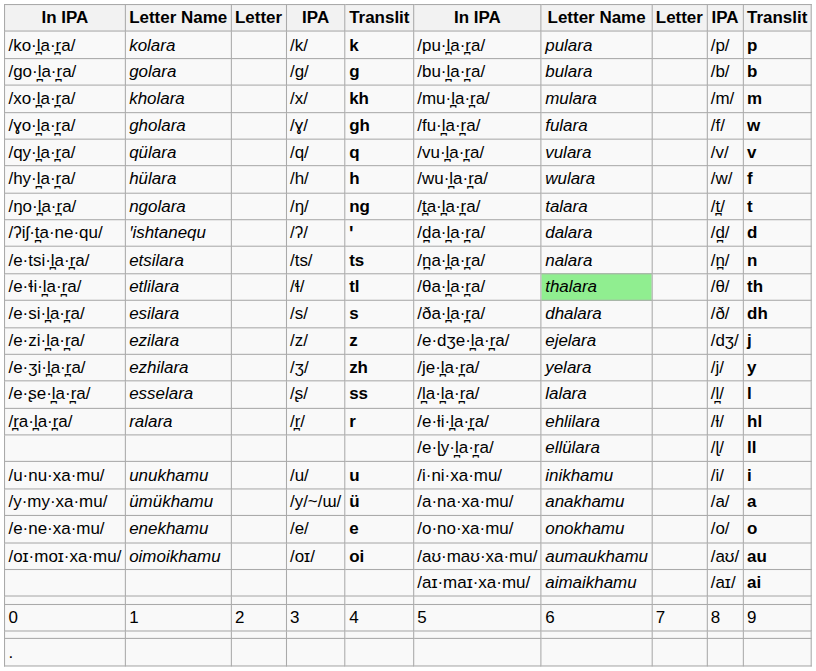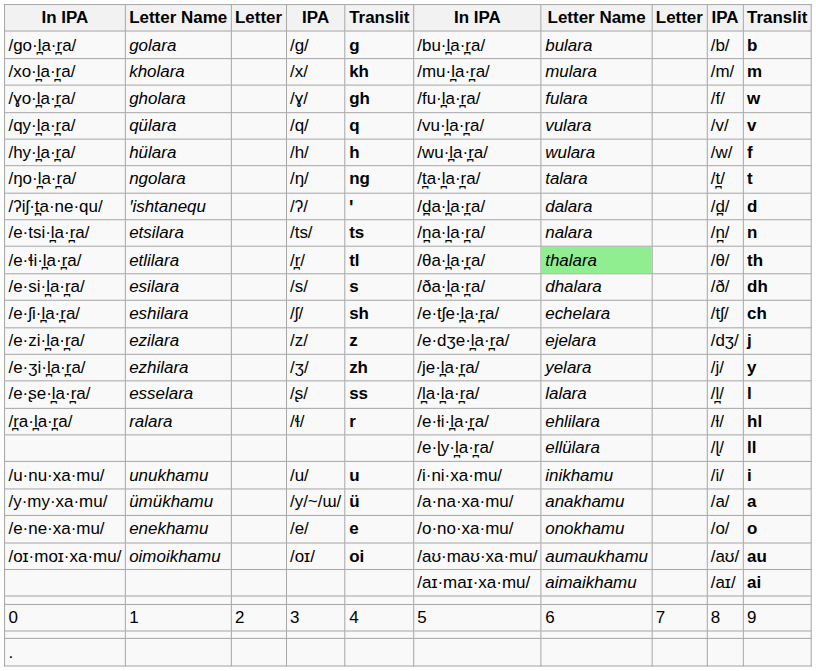 <table class="wikitable">
 <tr>
 <th>In IPA</th>
 <th>Letter Name</th>
 <th>Letter</th>
 <th>IPA</th>
 <th>Translit</th>
 <th>In IPA</th>
 <th>Letter Name</th>
 <th>Letter</th>
 <th>IPA</th>
 <th>Translit</th>
-</tr>
-<tr>
-<td>/ko·l̪a·r̪a/</td>
-<td><em>kolara</em></td>
-<td></td>
-<td>/k/</td>
-<td><strong>k</strong></td>
-<td>/pu·l̪a·r̪a/</td>
-<td><em>pulara</em></td>
-<td></td>
-<td>/p/</td>
-<td><strong>p</strong></td>
 </tr>
 <tr>
 <td>/ɡo·l̪a·r̪a/</td>
 <td><em>golara</em></td>
 <td></td>
 <td>/ɡ/</td>
 <td><strong>g</strong></td>
 <td>/bu·l̪a·r̪a/</td>
 <td><em>bulara</em></td>
 <td></td>
 <td>/b/</td>
 <td><strong>b</strong></td>
 </tr>
 <tr>
 <td>/xo·l̪a·r̪a/</td>
 <td><em>kholara</em></td>
 <td></td>
 <td>/x/</td>
 <td><strong>kh</strong></td>
 <td>/mu·l̪a·r̪a/</td>
 <td><em>mulara</em></td>
 <td></td>
 <td>/m/</td>
 <td><strong>m</strong></td>
 </tr>
 <tr>
 <td>/ɣo·l̪a·r̪a/</td>
 <td><em>gholara</em></td>
 <td></td>
 <td>/ɣ/</td>
 <td><strong>gh</strong></td>
 <td>/fu·l̪a·r̪a/</td>
 <td><em>fulara</em></td>
 <td></td>
 <td>/f/</td>
 <td><strong>w</strong></td>
 </tr>
 <tr>
 <td>/qy·l̪a·r̪a/</td>
 <td><em>qülara</em></td>
 <td></td>
 <td>/q/</td>
 <td><strong>q</strong></td>
 <td>/vu·l̪a·r̪a/</td>
 <td><em>vulara</em></td>
 <td></td>
 <td>/v/</td>
 <td><strong>v</strong></td>
 </tr>
 <tr>
 <td>/hy·l̪a·r̪a/</td>
 <td><em>hülara</em></td>
 <td></td>
 <td>/h/</td>
 <td><strong>h</strong></td>
 <td>/wu·l̪a·r̪a/</td>
 <td><em>wulara</em></td>
 <td></td>
 <td>/w/</td>
 <td><strong>f</strong></td>
 </tr>
 <tr>
 <td>/ŋo·l̪a·r̪a/</td>
 <td><em>ngolara</em></td>
 <td></td>
 <td>/ŋ/</td>
 <td><strong>ng</strong></td>
 <td>/t̪a·l̪a·r̪a/</td>
 <td><em>talara</em></td>
 <td></td>
 <td>/t̪/</td>
 <td><strong>t</strong></td>
 </tr>
 <tr>
 <td>/ʔiʃ·t̪a·ne·qu/</td>
 <td><em>ꞌishtanequ</em></td>
 <td></td>
 <td>/ʔ/</td>
 <td><strong>ꞌ</strong></td>
 <td>/d̪a·l̪a·r̪a/</td>
 <td><em>dalara</em></td>
 <td></td>
 <td>/d̪/</td>
 <td><strong>d</strong></td>
 </tr>
 <tr>
 <td>/e·tsi·l̪a·r̪a/</td>
 <td><em>etsilara</em></td>
 <td></td>
 <td>/ts/</td>
 <td><strong>ts</strong></td>
 <td>/n̪a·l̪a·r̪a/</td>
 <td><em>nalara</em></td>
 <td></td>
 <td>/n̪/</td>
 <td><strong>n</strong></td>
 </tr>
 <tr>
 <td>/e·ɬi·l̪a·r̪a/</td>
 <td><em>etlilara</em></td>
 <td></td>
-<td>/ɬ/</td>
+<td>/r̪/</td>
 <td><strong>tl</strong></td>
 <td>/θa·l̪a·r̪a/</td>
 <td style="background: lightgreen;"><em>thalara</em></td>
 <td></td>
 <td>/θ/</td>
 <td><strong>th</strong></td>
 </tr>
 <tr>
 <td>/e·si·l̪a·r̪a/</td>
 <td><em>esilara</em></td>
 <td></td>
 <td>/s/</td>
 <td><strong>s</strong></td>
 <td>/ða·l̪a·r̪a/</td>
 <td><em>dhalara</em></td>
 <td></td>
 <td>/ð/</td>
 <td><strong>dh</strong></td>
+</tr>
+<tr>
+<td>/e·ʃi·l̪a·r̪a/</td>
+<td><em>eshilara</em></td>
+<td></td>
+<td>/ʃ/</td>
+<td><strong>sh</strong></td>
+<td>/e·tʃe·l̪a·r̪a/</td>
+<td><em>echelara</em></td>
+<td></td>
+<td>/tʃ/</td>
+<td><strong>ch</strong></td>
 </tr>
 <tr>
 <td>/e·zi·l̪a·r̪a/</td>
 <td><em>ezilara</em></td>
 <td></td>
 <td>/z/</td>
 <td><strong>z</strong></td>
 <td>/e·dʒe·l̪a·r̪a/</td>
 <td><em>ejelara</em></td>
 <td></td>
 <td>/dʒ/</td>
 <td><strong>j</strong></td>
 </tr>
 <tr>
 <td>/e·ʒi·l̪a·r̪a/</td>
 <td><em>ezhilara</em></td>
 <td></td>
 <td>/ʒ/</td>
 <td><strong>zh</strong></td>
 <td>/je·l̪a·r̪a/</td>
 <td><em>yelara</em></td>
 <td></td>
 <td>/j/</td>
 <td><strong>y</strong></td>
 </tr>
 <tr>
 <td>/e·ʂe·l̪a·r̪a/</td>
 <td><em>esselara</em></td>
 <td></td>
 <td>/ʂ/</td>
 <td><strong>ss</strong></td>
 <td>/l̪a·l̪a·r̪a/</td>
 <td><em>lalara</em></td>
 <td></td>
 <td>/l̪/</td>
 <td><strong>l</strong></td>
 </tr>
 <tr>
 <td>/r̪a·l̪a·r̪a/</td>
 <td><em>ralara</em></td>
 <td></td>
-<td>/r̪/</td>
+<td>/ɬ/</td>
 <td><strong>r</strong></td>
 <td>/e·ƚi·l̪a·r̪a/</td>
 <td><em>ehlilara</em></td>
 <td></td>
 <td>/ƚ/</td>
 <td><strong>hl</strong></td>
 </tr>
 <tr>
 <td></td>
 <td></td>
 <td></td>
 <td></td>
 <td></td>
 <td>/e·ɭy·l̪a·r̪a/</td>
 <td><em>ellülara</em></td>
 <td></td>
 <td>/ɭ/</td>
 <td><strong>ll</strong></td>
 </tr>
 <tr>
 <td>/u·nu·xa·mu/</td>
 <td><em>unukhamu</em></td>
 <td></td>
 <td>/u/</td>
 <td><strong>u</strong></td>
 <td>/i·ni·xa·mu/</td>
 <td><em>inikhamu</em></td>
 <td></td>
 <td>/i/</td>
 <td><strong>i</strong></td>
 </tr>
 <tr>
 <td>/y·my·xa·mu/</td>
 <td><em>ümükhamu</em></td>
 <td></td>
 <td>/y/~/ɯ/</td>
 <td><strong>ü</strong></td>
 <td>/a·na·xa·mu/</td>
 <td><em>anakhamu</em></td>
 <td></td>
 <td>/a/</td>
 <td><strong>a</strong></td>
 </tr>
 <tr>
 <td>/e·ne·xa·mu/</td>
 <td><em>enekhamu</em></td>
 <td></td>
 <td>/e/</td>
 <td><strong>e</strong></td>
 <td>/o·no·xa·mu/</td>
 <td><em>onokhamu</em></td>
 <td></td>
 <td>/o/</td>
 <td><strong>o</strong></td>
 </tr>
 <tr>
 <td>/oɪ·moɪ·xa·mu/</td>
 <td><em>oimoikhamu</em></td>
 <td></td>
 <td>/oɪ/</td>
 <td><strong>oi</strong></td>
 <td>/aʊ·maʊ·xa·mu/</td>
 <td><em>aumaukhamu</em></td>
 <td></td>
 <td>/aʊ/</td>
 <td><strong>au</strong></td>
 </tr>
 <tr>
 <td></td>
 <td></td>
 <td></td>
 <td></td>
 <td></td>
 <td>/aɪ·maɪ·xa·mu/</td>
 <td><em>aimaikhamu</em></td>
 <td></td>
 <td>/aɪ/</td>
 <td><strong>ai</strong></td>
 </tr>
 <tr>
 <td></td>
 <td></td>
 <td></td>
 <td></td>
 <td></td>
 <td></td>
 <td></td>
 <td></td>
 <td></td>
 <td></td>
 </tr>
 <tr>
 <td>0</td>
 <td>1</td>
 <td>2</td>
 <td>3</td>
 <td>4</td>
 <td>5</td>
 <td>6</td>
 <td>7</td>
 <td>8</td>
 <td>9</td>
 </tr>
 <tr>
 <td></td>
 <td></td>
 <td></td>
 <td></td>
 <td></td>
 <td></td>
 <td></td>
 <td></td>
 <td></td>
 <td></td>
 </tr>
 <tr>
 <td>.</td>
 <td></td>
 <td></td>
 <td></td>
 <td></td>
 <td></td>
 <td></td>
 <td></td>
 <td></td>
 <td></td>
 </tr>
 </table>
